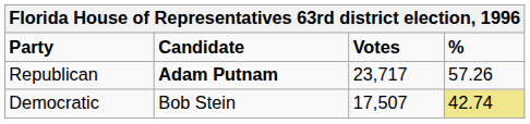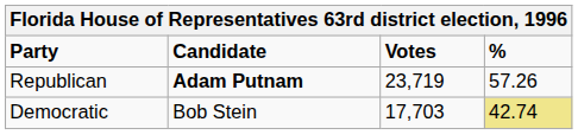 <table class="wikitable">
 <tr>
 <th colspan="4">Florida House of Representatives 63rd district election, 1996</th>
 </tr>
 <tr>
 <td><strong>Party</strong></td>
 <td><strong>Candidate</strong></td>
 <td><strong>Votes</strong></td>
 <td><strong>%</strong></td>
 </tr>
 <tr>
 <td>Republican</td>
 <td><strong>Adam Putnam</strong></td>
-<td>23,717</td>
+<td>23,719</td>
 <td>57.26</td>
 </tr>
 <tr>
 <td>Democratic</td>
 <td>Bob Stein</td>
-<td>17,507</td>
+<td>17,703</td>
 <td style="background: khaki;">42.74</td>
 </tr>
 </table>
